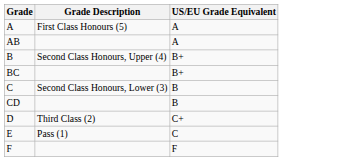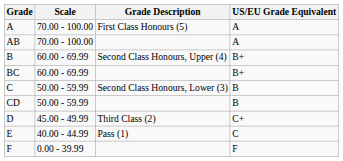 <table class="wikitable">
 <tr>
 <th>Grade</th>
+<th>Scale</th>
 <th>Grade Description</th>
 <th>US/EU Grade Equivalent</th>
 </tr>
 <tr>
 <td>A</td>
+<td>70.00 - 100.00</td>
 <td>First Class Honours (5)</td>
 <td>A</td>
 </tr>
 <tr>
 <td>AB</td>
+<td>70.00 - 100.00</td>
 <td></td>
 <td>A</td>
 </tr>
 <tr>
 <td>B</td>
+<td>60.00 - 69.99</td>
 <td>Second Class Honours, Upper (4)</td>
 <td>B+</td>
 </tr>
 <tr>
 <td>BC</td>
+<td>60.00 - 69.99</td>
 <td></td>
 <td>B+</td>
 </tr>
 <tr>
 <td>C</td>
+<td>50.00 - 59.99</td>
 <td>Second Class Honours, Lower (3)</td>
 <td>B</td>
 </tr>
 <tr>
 <td>CD</td>
+<td>50.00 - 59.99</td>
 <td></td>
 <td>B</td>
 </tr>
 <tr>
 <td>D</td>
+<td>45.00 - 49.99</td>
 <td>Third Class (2)</td>
 <td>C+</td>
 </tr>
 <tr>
 <td>E</td>
+<td>40.00 - 44.99</td>
 <td>Pass (1)</td>
 <td>C</td>
 </tr>
 <tr>
 <td>F</td>
+<td>0.00 - 39.99</td>
 <td></td>
 <td>F</td>
 </tr>
 </table>
